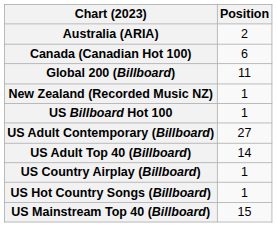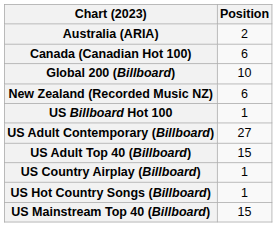 <table class="wikitable sortable plainrowheaders" style="text-align:center">
 <tr>
 <th scope="col">Chart (2023)</th>
 <th scope="col">Position</th>
 </tr>
 <tr>
 <th scope="row">Australia (ARIA)</th>
 <td>2</td>
 </tr>
 <tr>
 <th scope="row">Canada (Canadian Hot 100)</th>
 <td>6</td>
 </tr>
 <tr>
 <th scope="row">Global 200 (<em>Billboard</em>)</th>
-<td>11</td>
+<td>10</td>
 </tr>
 <tr>
 <th scope="row">New Zealand (Recorded Music NZ)</th>
-<td>1</td>
+<td>6</td>
 </tr>
 <tr>
 <th scope="row">US <em>Billboard</em> Hot 100</th>
 <td>1</td>
 </tr>
 <tr>
 <th scope="row">US Adult Contemporary (<em>Billboard</em>)</th>
 <td>27</td>
 </tr>
 <tr>
 <th scope="row">US Adult Top 40 (<em>Billboard</em>)</th>
-<td>14</td>
+<td>15</td>
 </tr>
 <tr>
 <th scope="row">US Country Airplay (<em>Billboard</em>)</th>
 <td>1</td>
 </tr>
 <tr>
 <th scope="row">US Hot Country Songs (<em>Billboard</em>)</th>
 <td>1</td>
 </tr>
 <tr>
 <th scope="row">US Mainstream Top 40 (<em>Billboard</em>)</th>
 <td>15</td>
 </tr>
 </table>
